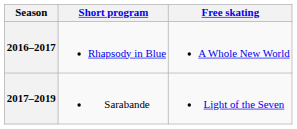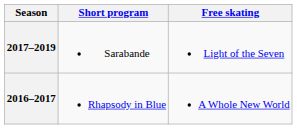 <table class=wikitable style=text-align:center>
 <tr>
 <th>Season</th>
 <th><a href='#'>Short program</a></th>
 <th><a href='#'>Free skating</a></th>
 </tr>
 <tr>
+<th>2017–2019 <br> </th>
+<td><br><ul><li>Sarabande <br></li></ul></td>
+<td><br><ul><li><a href='#'>Light of the Seven</a> <br></li></ul></td>
+</tr>
+<tr>
 <th>2016–2017 <br> </th>
 <td><br><ul><li><a href='#'>Rhapsody in Blue</a> <br></li></ul></td>
 <td><br><ul><li><a href='#'>A Whole New World</a> <br></li></ul></td>
 </tr>
-<tr>
-<th>2017–2019 <br> </th>
-<td><br><ul><li>Sarabande <br></li></ul></td>
-<td><br><ul><li><a href='#'>Light of the Seven</a> <br></li></ul></td>
-</tr>
 </table>
